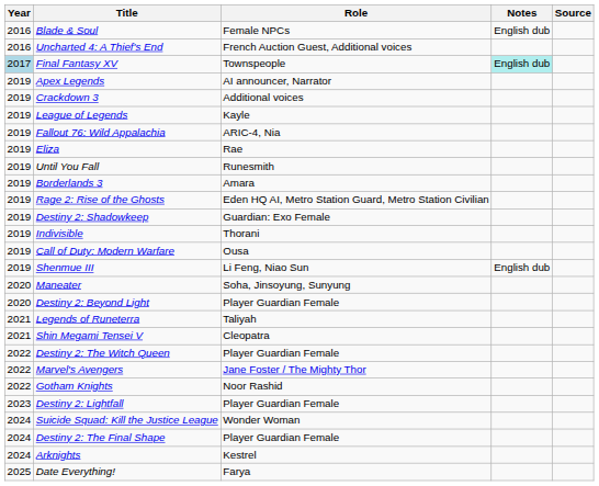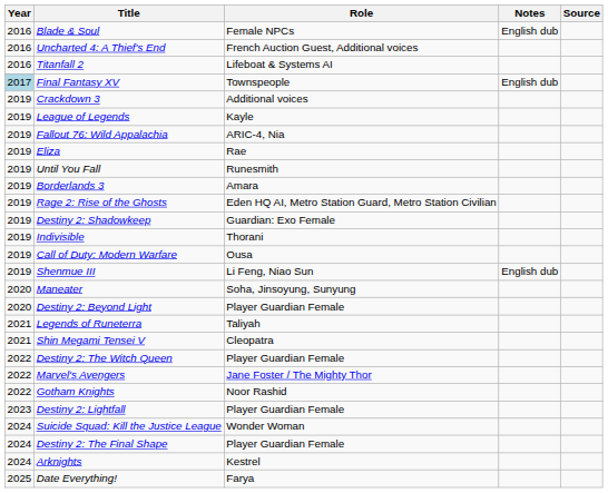 <table class="wikitable sortable">
 <tr>
 <th>Year</th>
 <th>Title</th>
 <th>Role</th>
 <th>Notes</th>
 <th>Source</th>
 </tr>
 <tr>
 <td>2016</td>
 <td><em><a href='#'>Blade & Soul</a></em></td>
 <td>Female NPCs</td>
 <td>English dub</td>
 <td></td>
 </tr>
 <tr>
 <td>2016</td>
 <td><em><a href='#'>Uncharted 4: A Thief's End</a></em></td>
 <td>French Auction Guest, Additional voices</td>
 <td></td>
 <td></td>
 </tr>
 <tr>
+<td>2016</td>
+<td><em><a href='#'>Titanfall 2</a></em></td>
+<td>Lifeboat & Systems AI</td>
+<td></td>
+<td></td>
+</tr>
+<tr>
 <td style="background: lightblue;">2017</td>
 <td><em><a href='#'>Final Fantasy XV</a></em></td>
 <td>Townspeople</td>
-<td style="background: paleturquoise;">English dub</td>
-<td></td>
-</tr>
-<tr>
-<td>2019</td>
-<td><em><a href='#'>Apex Legends</a></em></td>
-<td>AI announcer, Narrator</td>
-<td></td>
+<td>English dub</td>
 <td></td>
 </tr>
 <tr>
 <td>2019</td>
 <td><em><a href='#'>Crackdown 3</a></em></td>
 <td>Additional voices</td>
 <td></td>
 <td></td>
 </tr>
 <tr>
 <td>2019</td>
 <td><em><a href='#'>League of Legends</a></em></td>
 <td>Kayle</td>
 <td></td>
 <td></td>
 </tr>
 <tr>
 <td>2019</td>
 <td><em><a href='#'>Fallout 76: Wild Appalachia</a></em></td>
 <td>ARIC-4, Nia</td>
 <td></td>
 <td></td>
 </tr>
 <tr>
 <td>2019</td>
 <td><em><a href='#'>Eliza</a></em></td>
 <td>Rae</td>
 <td></td>
 <td></td>
 </tr>
 <tr>
 <td>2019</td>
 <td><em>Until You Fall</em></td>
 <td>Runesmith</td>
 <td></td>
 <td></td>
 </tr>
 <tr>
 <td>2019</td>
 <td><em><a href='#'>Borderlands 3</a></em></td>
 <td>Amara</td>
 <td></td>
 <td></td>
 </tr>
 <tr>
 <td>2019</td>
 <td><em><a href='#'>Rage 2: Rise of the Ghosts</a></em></td>
 <td>Eden HQ AI, Metro Station Guard, Metro Station Civilian</td>
 <td></td>
 <td></td>
 </tr>
 <tr>
 <td>2019</td>
 <td><em><a href='#'>Destiny 2: Shadowkeep</a></em></td>
 <td>Guardian: Exo Female</td>
 <td></td>
 <td></td>
 </tr>
 <tr>
 <td>2019</td>
 <td><em><a href='#'>Indivisible</a></em></td>
 <td>Thorani</td>
 <td></td>
 <td></td>
 </tr>
 <tr>
 <td>2019</td>
 <td><em><a href='#'>Call of Duty: Modern Warfare</a></em></td>
 <td>Ousa</td>
 <td></td>
 <td></td>
 </tr>
 <tr>
 <td>2019</td>
 <td><em><a href='#'>Shenmue III</a></em></td>
 <td>Li Feng, Niao Sun</td>
 <td>English dub</td>
 <td></td>
 </tr>
 <tr>
 <td>2020</td>
 <td><em><a href='#'>Maneater</a></em></td>
 <td>Soha, Jinsoyung, Sunyung</td>
 <td></td>
 <td></td>
 </tr>
 <tr>
 <td>2020</td>
 <td><em><a href='#'>Destiny 2: Beyond Light</a></em></td>
 <td>Player Guardian Female</td>
 <td></td>
 <td></td>
 </tr>
 <tr>
 <td>2021</td>
 <td><em><a href='#'>Legends of Runeterra</a></em></td>
 <td>Taliyah</td>
 <td></td>
 <td></td>
 </tr>
 <tr>
 <td>2021</td>
 <td><em><a href='#'>Shin Megami Tensei V</a></em></td>
 <td>Cleopatra</td>
 <td></td>
 <td></td>
 </tr>
 <tr>
 <td>2022</td>
 <td><em><a href='#'>Destiny 2: The Witch Queen</a></em></td>
 <td>Player Guardian Female</td>
 <td></td>
 </tr>
 <tr>
 <td>2022</td>
 <td><em><a href='#'>Marvel's Avengers</a></em></td>
 <td><a href='#'>Jane Foster / The Mighty Thor</a></td>
 <td></td>
 <td></td>
 </tr>
 <tr>
 <td>2022</td>
 <td><em><a href='#'>Gotham Knights</a></em></td>
 <td>Noor Rashid</td>
 <td></td>
 <td></td>
 </tr>
 <tr>
 <td>2023</td>
 <td><em><a href='#'>Destiny 2: Lightfall</a></em></td>
 <td>Player Guardian Female</td>
 <td></td>
 <td></td>
 </tr>
 <tr>
 <td>2024</td>
 <td><em><a href='#'>Suicide Squad: Kill the Justice League</a></em></td>
 <td>Wonder Woman</td>
 <td></td>
 <td></td>
 </tr>
 <tr>
 <td>2024</td>
 <td><em><a href='#'>Destiny 2: The Final Shape</a></em></td>
 <td>Player Guardian Female</td>
 <td></td>
 </tr>
 <tr>
 <td>2024</td>
 <td><em><a href='#'>Arknights</a></em></td>
 <td>Kestrel</td>
 <td></td>
 <td></td>
 </tr>
 <tr>
 <td>2025</td>
 <td><em>Date Everything!</em></td>
 <td>Farya</td>
 <td></td>
 <td></td>
 </tr>
 </table>
